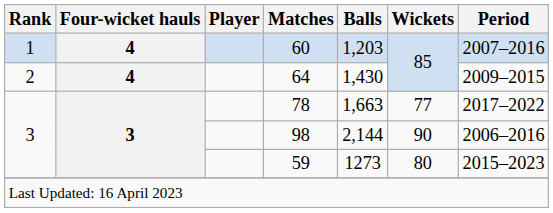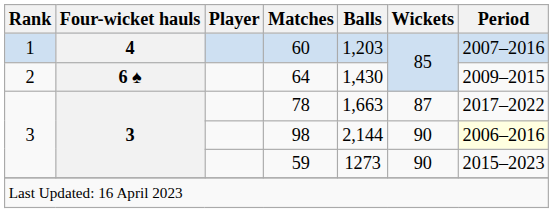 <table class="wikitable plainrowheaders sortable">
 <tr>
 <th scope=col>Rank</th>
 <th scope=col>Four-wicket hauls</th>
 <th scope=col>Player</th>
 <th scope=col>Matches</th>
 <th scope=col>Balls</th>
 <th scope=col>Wickets</th>
 <th scope=col>Period</th>
 </tr>
 <tr bgcolor=#cee0f2>
 <td align=center>1</td>
 <th scope=row style=text-align:center;>4</th>
 <td></td>
 <td align=center>60</td>
 <td align=center>1,203</td>
 <td align=center rowspan=2>85</td>
 <td>2007–2016</td>
 </tr>
 <tr>
 <td align=center>2</td>
-<th scope=row style=text-align:center;>4</th>
+<th scope=row style=text-align:center;>6 ♠</th>
 <td></td>
 <td align=center>64</td>
 <td align=center>1,430</td>
 <td>2009–2015</td>
 </tr>
 <tr>
 <td rowspan="3" align="center">3</td>
 <th rowspan="3" scope="row" style="text-align:center;">3</th>
 <td></td>
 <td align=center>78</td>
 <td align=center>1,663</td>
-<td align=center>77</td>
+<td align=center>87</td>
 <td>2017–2022</td>
 </tr>
 <tr>
 <td></td>
 <td align=center>98</td>
 <td align=center>2,144</td>
 <td align=center>90</td>
-<td>2006–2016</td>
+<td style="background: lightyellow;">2006–2016</td>
 </tr>
 <tr>
 <td></td>
 <td align="center">59</td>
 <td align="center">1273</td>
-<td align="center">80</td>
+<td align="center">90</td>
 <td>2015–2023</td>
 </tr>
 <tr>
 </tr>
 <tr class=sortbottom>
 <td colspan=7><small>Last Updated: 16 April 2023</small></td>
 </tr>
 </table>
